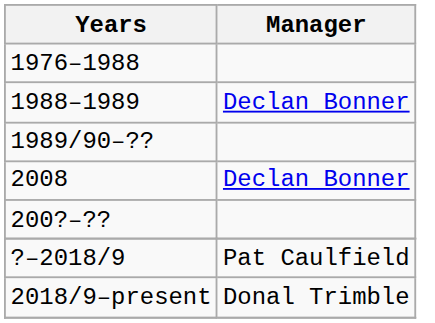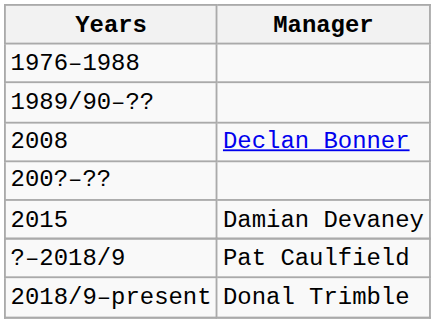 <table class="wikitable">
 <tr>
 <th>Years</th>
 <th>Manager</th>
 </tr>
 <tr>
 <td>1976–1988</td>
 <td></td>
-</tr>
-<tr>
-<td>1988–1989</td>
-<td><a href='#'>Declan Bonner</a></td>
 </tr>
 <tr>
 <td>1989/90–??</td>
 <td></td>
 </tr>
 <tr>
 <td> 2008</td>
 <td><a href='#'>Declan Bonner</a></td>
 </tr>
 <tr>
 <td>200?–??</td>
 <td></td>
 </tr>
 <tr>
+<td>2015</td>
+<td>Damian Devaney</td>
+</tr>
+<tr>
 </tr>
 <tr>
 <td>?–2018/9</td>
 <td>Pat Caulfield</td>
 </tr>
 <tr>
 <td>2018/9–present</td>
 <td>Donal Trimble</td>
 </tr>
 <tr>
 </tr>
 </table>
